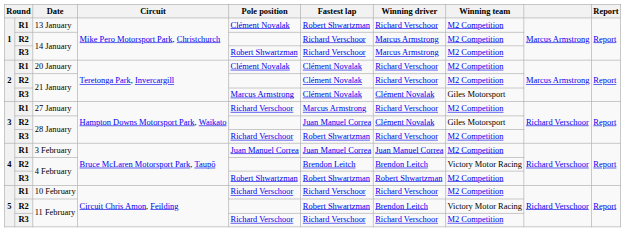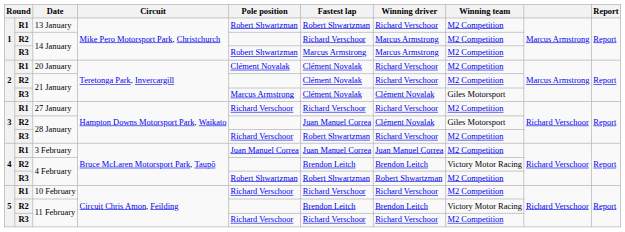 <table class="wikitable" style="font-size: 85%">
 <tr>
 <th colspan=2>Round</th>
 <th>Date</th>
 <th>Circuit</th>
 <th>Pole position</th>
 <th>Fastest lap</th>
 <th>Winning driver</th>
 <th>Winning team</th>
 <th></th>
 <th>Report</th>
 </tr>
 <tr>
 <th rowspan=3>1</th>
 <th>R1</th>
 <td>13 January</td>
 <td rowspan=3><a href='#'>Mike Pero Motorsport Park</a>, <a href='#'>Christchurch</a></td>
-<td> <a href='#'>Clément Novalak</a></td>
+<td> <a href='#'>Robert Shwartzman</a></td>
 <td> <a href='#'>Robert Shwartzman</a></td>
 <td> <a href='#'>Richard Verschoor</a></td>
 <td><a href='#'>M2 Competition</a></td>
 <td rowspan=3> <a href='#'>Marcus Armstrong</a></td>
 <td rowspan=3><a href='#'>Report</a></td>
 </tr>
 <tr>
 <th>R2</th>
 <td rowspan=2>14 January</td>
 <td></td>
 <td> <a href='#'>Richard Verschoor</a></td>
 <td> <a href='#'>Marcus Armstrong</a></td>
 <td><a href='#'>M2 Competition</a></td>
 </tr>
 <tr>
 <th>R3</th>
 <td> <a href='#'>Robert Shwartzman</a></td>
-<td> <a href='#'>Richard Verschoor</a></td>
+<td> <a href='#'>Marcus Armstrong</a></td>
 <td> <a href='#'>Marcus Armstrong</a></td>
 <td><a href='#'>M2 Competition</a></td>
 </tr>
 <tr>
 <th rowspan=3>2</th>
 <th>R1</th>
 <td>20 January</td>
 <td rowspan=3><a href='#'>Teretonga Park</a>, <a href='#'>Invercargill</a></td>
 <td> <a href='#'>Clément Novalak</a></td>
 <td> <a href='#'>Clément Novalak</a></td>
 <td> <a href='#'>Richard Verschoor</a></td>
 <td><a href='#'>M2 Competition</a></td>
 <td rowspan=3> <a href='#'>Marcus Armstrong</a></td>
 <td rowspan=3><a href='#'>Report</a></td>
 </tr>
 <tr>
 <th>R2</th>
 <td rowspan=2>21 January</td>
 <td></td>
 <td> <a href='#'>Clément Novalak</a></td>
 <td> <a href='#'>Richard Verschoor</a></td>
 <td><a href='#'>M2 Competition</a></td>
 </tr>
 <tr>
 <th>R3</th>
 <td> <a href='#'>Marcus Armstrong</a></td>
 <td> <a href='#'>Clément Novalak</a></td>
 <td> <a href='#'>Clément Novalak</a></td>
 <td>Giles Motorsport</td>
 </tr>
 <tr>
 <th rowspan=3>3</th>
 <th>R1</th>
 <td>27 January</td>
 <td rowspan=3><a href='#'>Hampton Downs Motorsport Park</a>, <a href='#'>Waikato</a></td>
 <td> <a href='#'>Richard Verschoor</a></td>
-<td> <a href='#'>Marcus Armstrong</a></td>
+<td> <a href='#'>Richard Verschoor</a></td>
 <td> <a href='#'>Richard Verschoor</a></td>
 <td><a href='#'>M2 Competition</a></td>
 <td rowspan=3> <a href='#'>Richard Verschoor</a></td>
 <td rowspan=3><a href='#'>Report</a></td>
 </tr>
 <tr>
 <th>R2</th>
 <td rowspan=2>28 January</td>
 <td></td>
 <td> <a href='#'>Juan Manuel Correa</a></td>
 <td> <a href='#'>Clément Novalak</a></td>
 <td>Giles Motorsport</td>
 </tr>
 <tr>
 <th>R3</th>
 <td> <a href='#'>Richard Verschoor</a></td>
 <td> <a href='#'>Robert Shwartzman</a></td>
 <td> <a href='#'>Richard Verschoor</a></td>
 <td><a href='#'>M2 Competition</a></td>
 </tr>
 <tr>
 <th rowspan=3>4</th>
 <th>R1</th>
 <td>3 February</td>
 <td rowspan=3><a href='#'>Bruce McLaren Motorsport Park</a>, <a href='#'>Taupō</a></td>
 <td> <a href='#'>Juan Manuel Correa</a></td>
 <td> <a href='#'>Juan Manuel Correa</a></td>
 <td> <a href='#'>Juan Manuel Correa</a></td>
 <td><a href='#'>M2 Competition</a></td>
 <td rowspan=3> <a href='#'>Richard Verschoor</a></td>
 <td rowspan=3><a href='#'>Report</a></td>
 </tr>
 <tr>
 <th>R2</th>
 <td rowspan=2>4 February</td>
 <td></td>
 <td> <a href='#'>Brendon Leitch</a></td>
 <td> <a href='#'>Brendon Leitch</a></td>
 <td>Victory Motor Racing</td>
 </tr>
 <tr>
 <th>R3</th>
 <td> <a href='#'>Robert Shwartzman</a></td>
 <td> <a href='#'>Robert Shwartzman</a></td>
 <td> <a href='#'>Robert Shwartzman</a></td>
 <td><a href='#'>M2 Competition</a></td>
 </tr>
 <tr>
 <th rowspan=3>5</th>
 <th>R1</th>
 <td>10 February</td>
 <td rowspan=3><a href='#'>Circuit Chris Amon</a>, <a href='#'>Feilding</a></td>
 <td> <a href='#'>Richard Verschoor</a></td>
 <td> <a href='#'>Richard Verschoor</a></td>
 <td> <a href='#'>Richard Verschoor</a></td>
 <td><a href='#'>M2 Competition</a></td>
 <td rowspan=3> <a href='#'>Richard Verschoor</a></td>
 <td rowspan=3><a href='#'>Report</a></td>
 </tr>
 <tr>
 <th>R2</th>
 <td rowspan=2>11 February</td>
 <td></td>
-<td> <a href='#'>Robert Shwartzman</a></td>
+<td> <a href='#'>Brendon Leitch</a></td>
 <td> <a href='#'>Brendon Leitch</a></td>
 <td>Victory Motor Racing</td>
 </tr>
 <tr>
 <th>R3</th>
 <td> <a href='#'>Richard Verschoor</a></td>
 <td> <a href='#'>Richard Verschoor</a></td>
 <td> <a href='#'>Richard Verschoor</a></td>
 <td><a href='#'>M2 Competition</a></td>
 </tr>
 </table>
